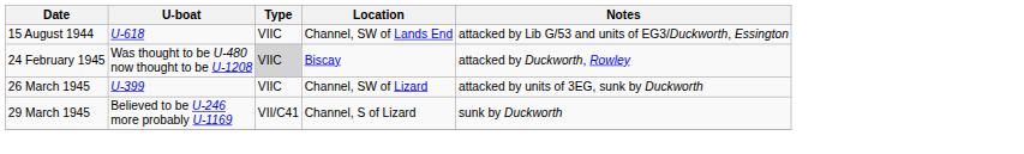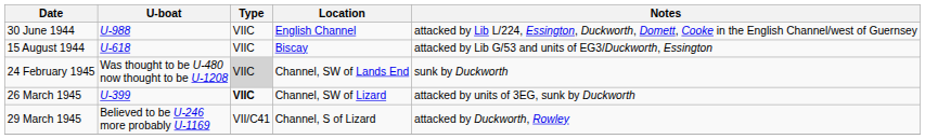 <table class="wikitable">
 <tr>
 <th>Date</th>
 <th>U-boat</th>
 <th>Type</th>
 <th>Location</th>
 <th>Notes</th>
 </tr>
 <tr>
+<td>30 June 1944</td>
+<td><a href='#'><em>U-988</em></a></td>
+<td>VIIC</td>
+<td><a href='#'>English Channel</a><br> </td>
+<td>attacked by <a href='#'>Lib</a> L/224, <a href='#'><em>Essington</em></a>, <em>Duckworth</em>, <a href='#'><em>Domett</em></a>, <a href='#'><em>Cooke</em></a> in the English Channel/west of Guernsey</td>
+</tr>
+<tr>
 <td>15 August 1944</td>
 <td><a href='#'><em>U-618</em></a></td>
 <td>VIIC</td>
-<td>Channel, SW of <a href='#'>Lands End</a><br> </td>
+<td><a href='#'>Biscay</a><br> </td>
 <td>attacked by Lib G/53 and units of EG3/<em>Duckworth</em>, <em>Essington</em></td>
 </tr>
 <tr>
 <td>24 February 1945</td>
 <td>Was thought to be <em>U-480</em><br>now thought to be <a href='#'><em>U-1208</em></a><br></td>
 <td style="background: lightgrey;">VIIC</td>
-<td><a href='#'>Biscay</a><br> </td>
-<td>attacked by <em>Duckworth</em>, <a href='#'><em>Rowley</em></a></td>
+<td>Channel, SW of <a href='#'>Lands End</a><br> </td>
+<td>sunk by <em>Duckworth</em></td>
 </tr>
 <tr>
 <td>26 March 1945</td>
 <td><a href='#'><em>U-399</em></a></td>
-<td>VIIC</td>
+<td><strong>VIIC</strong></td>
 <td>Channel, SW of <a href='#'>Lizard</a><br> </td>
 <td>attacked by units of 3EG, sunk by <em>Duckworth</em></td>
 </tr>
 <tr>
 <td>29 March 1945</td>
 <td>Believed to be <a href='#'><em>U-246</em></a><br>more probably <a href='#'><em>U-1169</em></a></td>
 <td>VII/C41</td>
 <td>Channel, S of Lizard<br> </td>
-<td>sunk by <em>Duckworth</em></td>
+<td>attacked by <em>Duckworth</em>, <a href='#'><em>Rowley</em></a></td>
 </tr>
 <tr>
 </tr>
 </table>
